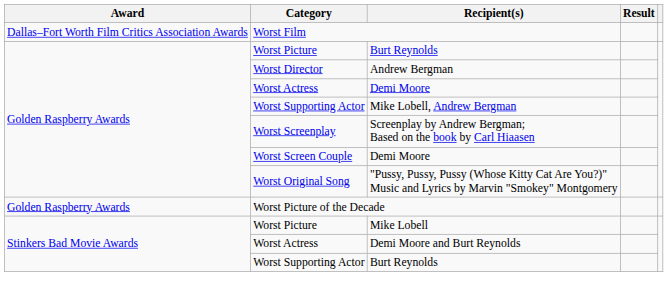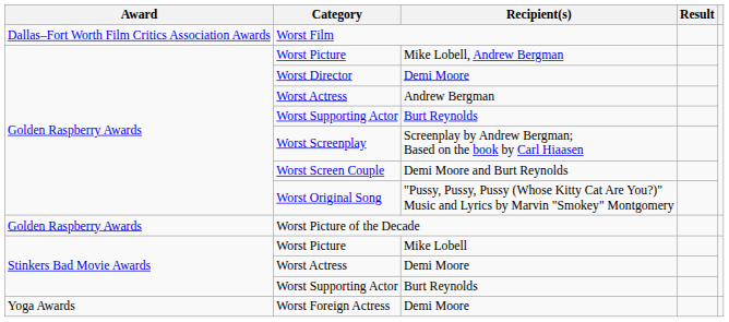 <table class="wikitable plainrowheaders sortable">
 <tr>
 <th scope="col">Award</th>
 <th scope="col">Category</th>
 <th scope="col">Recipient(s)</th>
 <th scope="col">Result</th>
 <th scope="col" class="unsortable"></th>
 </tr>
 <tr>
 <td><a href='#'>Dallas–Fort Worth Film Critics Association Awards</a></td>
 <td colspan="2"><a href='#'>Worst Film</a></td>
 <td></td>
 <td style="text-align:center;"></td>
 </tr>
 <tr>
 <td rowspan="7"><a href='#'>Golden Raspberry Awards </a></td>
 <td><a href='#'>Worst Picture</a></td>
-<td><a href='#'>Burt Reynolds</a></td>
+<td>Mike Lobell, <a href='#'>Andrew Bergman</a></td>
 <td></td>
 <td style="text-align:center;" rowspan="7"> <br>  <br> </td>
 </tr>
 <tr>
 <td><a href='#'>Worst Director</a></td>
+<td><a href='#'>Demi Moore</a> </td>
+<td></td>
+</tr>
+<tr>
+<td><a href='#'>Worst Actress</a></td>
 <td>Andrew Bergman</td>
 <td></td>
 </tr>
 <tr>
-<td><a href='#'>Worst Actress</a></td>
-<td><a href='#'>Demi Moore</a> </td>
-<td></td>
-</tr>
-<tr>
 <td><a href='#'>Worst Supporting Actor</a></td>
-<td>Mike Lobell, <a href='#'>Andrew Bergman</a></td>
+<td><a href='#'>Burt Reynolds</a></td>
 <td></td>
 </tr>
 <tr>
 <td><a href='#'>Worst Screenplay</a></td>
 <td>Screenplay by Andrew Bergman; <br> Based on the <a href='#'>book</a> by <a href='#'>Carl Hiaasen</a></td>
 <td></td>
 </tr>
 <tr>
 <td><a href='#'>Worst Screen Couple</a></td>
-<td>Demi Moore </td>
+<td>Demi Moore and Burt Reynolds</td>
 <td></td>
 </tr>
 <tr>
 <td><a href='#'>Worst Original Song</a></td>
 <td>"Pussy, Pussy, Pussy (Whose Kitty Cat Are You?)" <br> Music and Lyrics by Marvin "Smokey" Montgomery</td>
 <td></td>
 </tr>
 <tr>
 <td><a href='#'>Golden Raspberry Awards </a></td>
 <td colspan="2">Worst Picture of the Decade</td>
 <td></td>
 <td style="text-align:center;"></td>
 </tr>
 <tr>
 <td Rowspan="3"><a href='#'>Stinkers Bad Movie Awards</a></td>
 <td>Worst Picture</td>
 <td>Mike Lobell</td>
 <td></td>
 <td style="text-align:center;" rowspan="3"></td>
 </tr>
 <tr>
 <td>Worst Actress</td>
-<td>Demi Moore and Burt Reynolds</td>
+<td>Demi Moore </td>
 <td></td>
 </tr>
 <tr>
 <td>Worst Supporting Actor</td>
 <td>Burt Reynolds</td>
 <td></td>
 </tr>
+<tr>
+<td>Yoga Awards</td>
+<td>Worst Foreign Actress</td>
+<td>Demi Moore</td>
+<td></td>
+<td style="text-align:center;"></td>
+</tr>
 </table>
